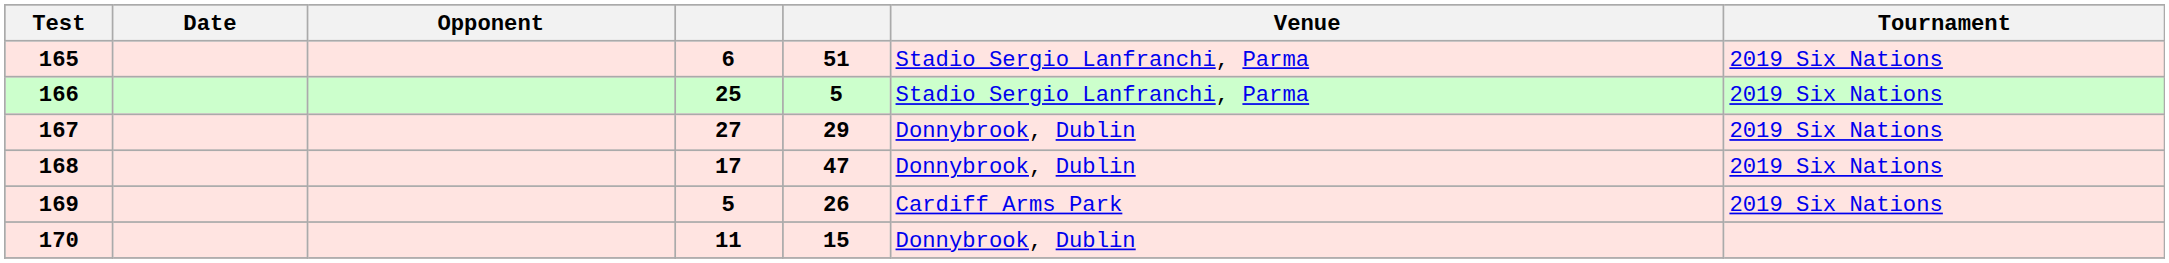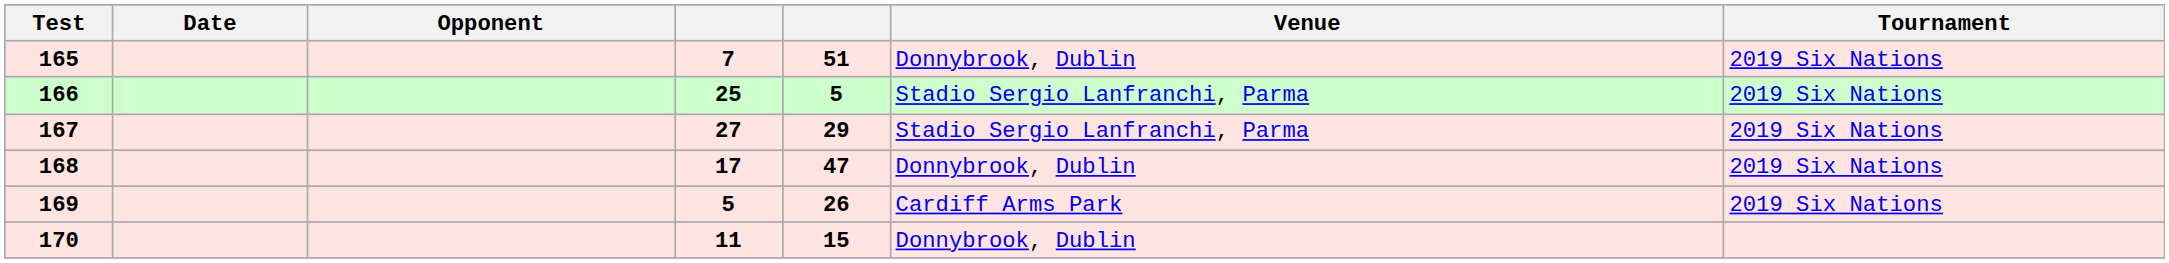 <table class="wikitable sortable" style="width:100%">
 <tr>
 <th style="width:5%">Test</th>
 <th style="width:9%">Date</th>
 <th style="width:17%">Opponent</th>
 <th style="width:5%"></th>
 <th style="width:5%"></th>
 <th>Venue</th>
 <th>Tournament</th>
 </tr>
 <tr bgcolor="FFE4E1">
 <td align="center"><strong>165</strong></td>
 <td></td>
 <td></td>
-<td align="center"><strong>6</strong></td>
+<td align="center"><strong>7</strong></td>
 <td align="center"><strong>51</strong></td>
-<td><a href='#'>Stadio Sergio Lanfranchi</a>, <a href='#'>Parma</a></td>
+<td><a href='#'>Donnybrook</a>, <a href='#'>Dublin</a></td>
 <td><a href='#'>2019 Six Nations</a></td>
 </tr>
 <tr bgcolor="#ccffcc">
 <td align="center"><strong>166</strong></td>
 <td></td>
 <td></td>
 <td align="center"><strong>25</strong></td>
 <td align="center"><strong>5</strong></td>
 <td><a href='#'>Stadio Sergio Lanfranchi</a>, <a href='#'>Parma</a></td>
 <td><a href='#'>2019 Six Nations</a></td>
 </tr>
 <tr bgcolor="FFE4E1">
 <td align="center"><strong>167</strong></td>
 <td></td>
 <td></td>
 <td align="center"><strong>27</strong></td>
 <td align="center"><strong>29</strong></td>
-<td><a href='#'>Donnybrook</a>, <a href='#'>Dublin</a></td>
+<td><a href='#'>Stadio Sergio Lanfranchi</a>, <a href='#'>Parma</a></td>
 <td><a href='#'>2019 Six Nations</a></td>
 </tr>
 <tr bgcolor="FFE4E1">
 <td align="center"><strong>168</strong></td>
 <td></td>
 <td></td>
 <td align="center"><strong>17</strong></td>
 <td align="center"><strong>47</strong></td>
 <td><a href='#'>Donnybrook</a>, <a href='#'>Dublin</a></td>
 <td><a href='#'>2019 Six Nations</a></td>
 </tr>
 <tr bgcolor="FFE4E1">
 <td align="center"><strong>169</strong></td>
 <td></td>
 <td></td>
 <td align="center"><strong>5</strong></td>
 <td align="center"><strong>26</strong></td>
 <td><a href='#'>Cardiff Arms Park</a></td>
 <td><a href='#'>2019 Six Nations</a></td>
 </tr>
 <tr bgcolor="FFE4E1">
 <td align="center"><strong>170</strong></td>
 <td></td>
 <td></td>
 <td align="center"><strong>11</strong></td>
 <td align="center"><strong>15</strong></td>
 <td><a href='#'>Donnybrook</a>, <a href='#'>Dublin</a></td>
 <td></td>
 </tr>
 </table>
